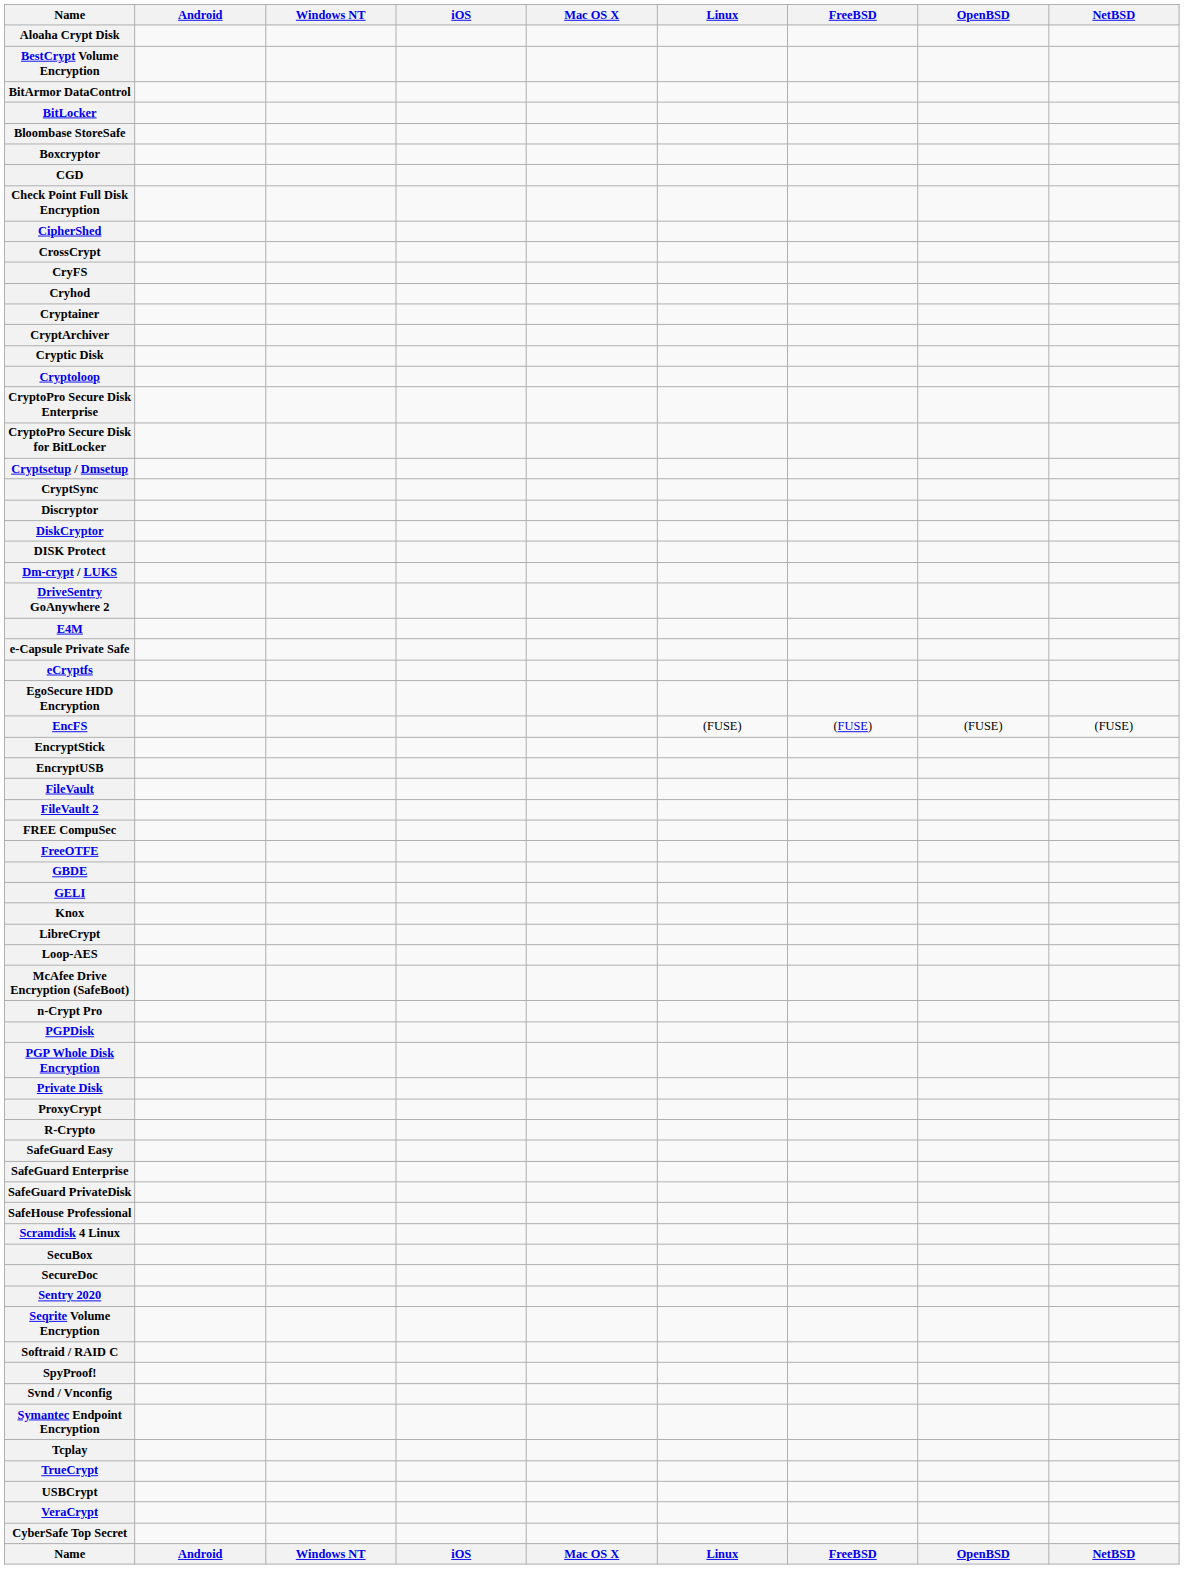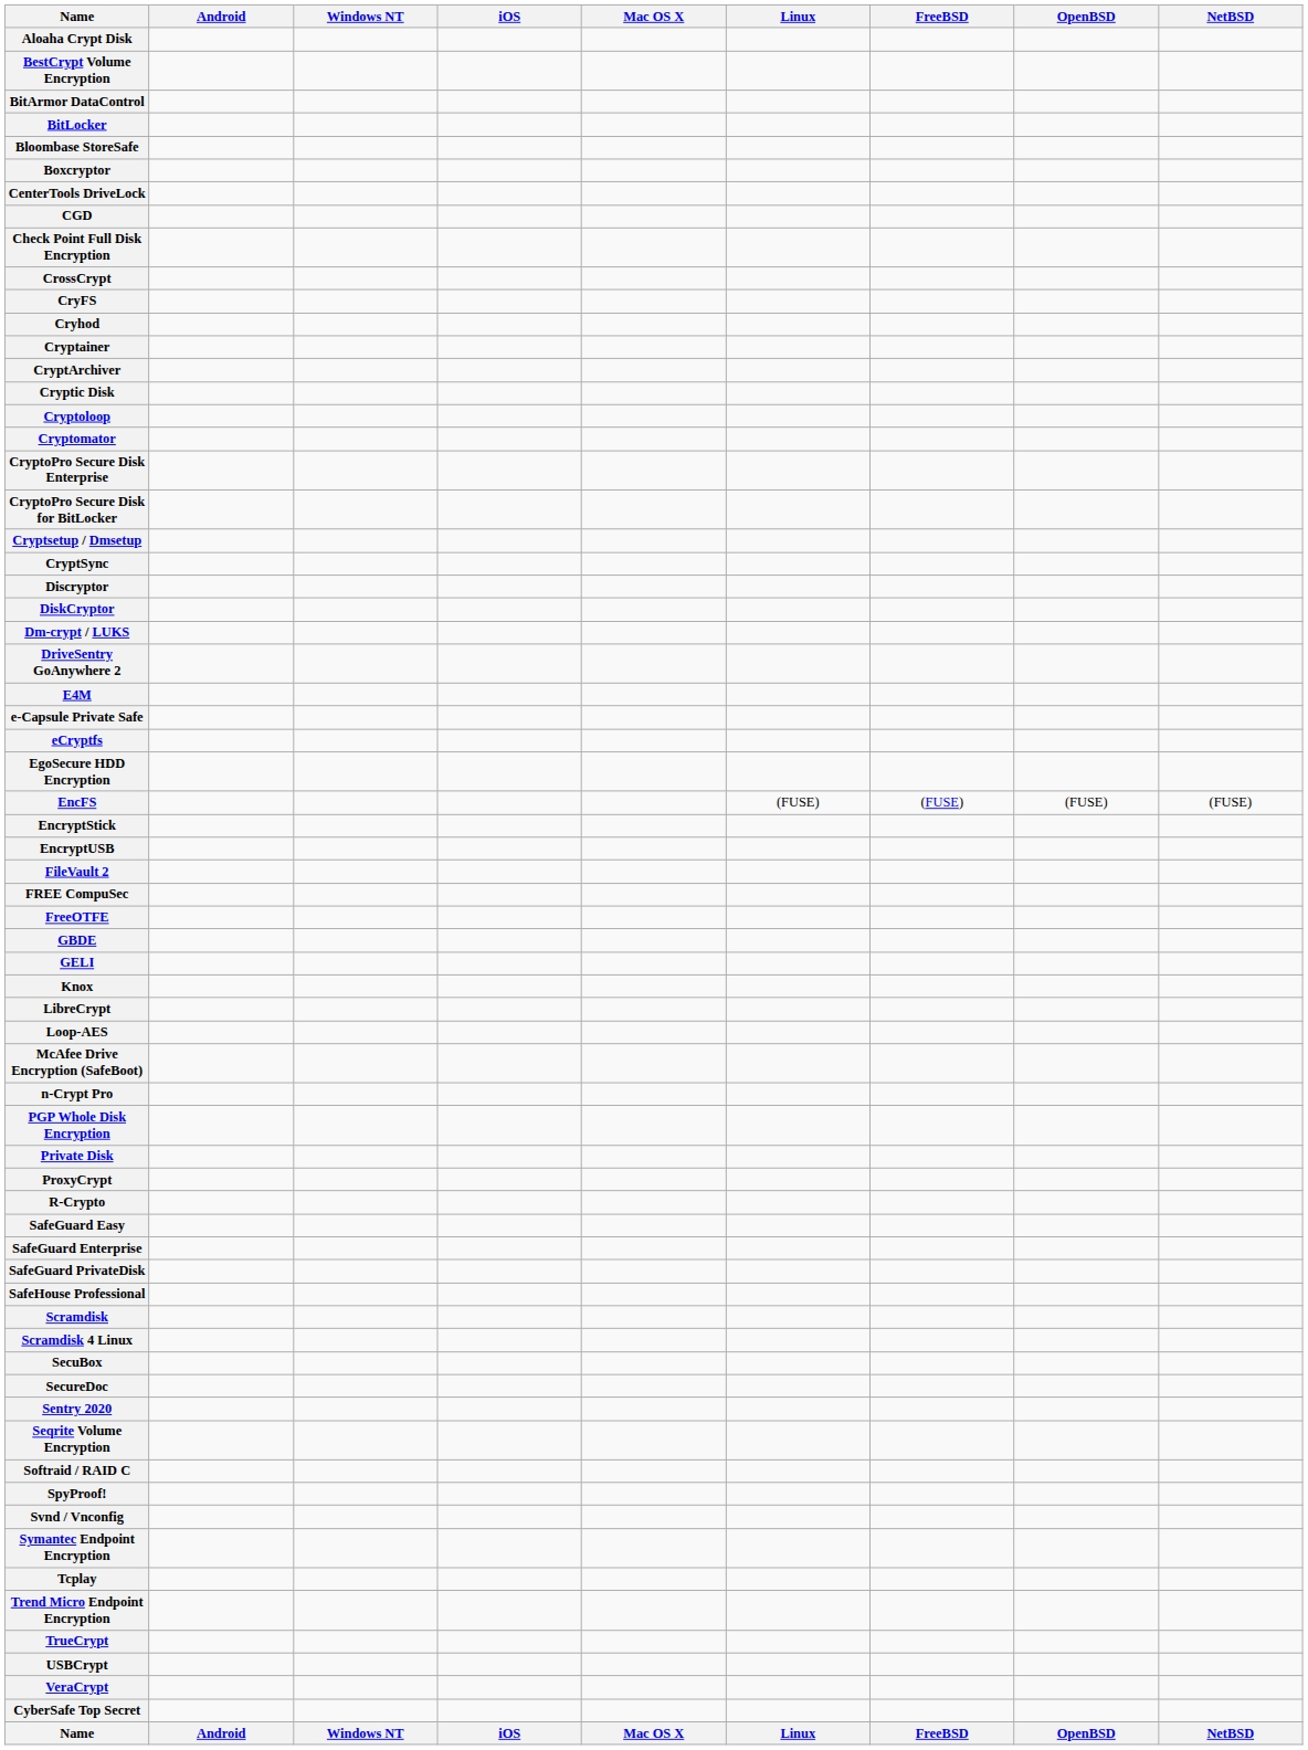 <table class="wikitable sortable" style="width: 100%; text-align: center; font-size: smaller; table-layout: fixed;">
 <tr>
 <th>Name</th>
 <th><a href='#'>Android</a></th>
 <th><a href='#'>Windows NT</a></th>
 <th><a href='#'>iOS</a></th>
 <th><a href='#'>Mac OS X</a></th>
 <th><a href='#'>Linux</a></th>
 <th><a href='#'>FreeBSD</a></th>
 <th><a href='#'>OpenBSD</a></th>
 <th><a href='#'>NetBSD</a></th>
 </tr>
 <tr>
 <th>Aloaha Crypt Disk</th>
 <td></td>
 <td></td>
 <td></td>
 <td></td>
 <td></td>
 <td></td>
 <td></td>
 <td></td>
 </tr>
 <tr>
 <th><a href='#'>BestCrypt</a> Volume Encryption</th>
 <td></td>
 <td></td>
 <td></td>
 <td></td>
 <td></td>
 <td></td>
 <td></td>
 <td></td>
 </tr>
 <tr>
 <th>BitArmor DataControl</th>
 <td></td>
 <td></td>
 <td></td>
 <td></td>
 <td></td>
 <td></td>
 <td></td>
 <td></td>
 </tr>
 <tr>
 <th><a href='#'>BitLocker</a></th>
 <td></td>
 <td></td>
 <td></td>
 <td></td>
 <td></td>
 <td></td>
 <td></td>
 <td></td>
 </tr>
 <tr>
 <th>Bloombase StoreSafe</th>
 <td></td>
 <td></td>
 <td></td>
 <td></td>
 <td></td>
 <td></td>
 <td></td>
 <td></td>
 </tr>
 <tr>
 <th>Boxcryptor</th>
 <td></td>
 <td></td>
 <td></td>
 <td></td>
 <td></td>
 <td></td>
 <td></td>
 <td></td>
 </tr>
 <tr>
+<th>CenterTools DriveLock</th>
+<td></td>
+<td></td>
+<td></td>
+<td></td>
+<td></td>
+<td></td>
+<td></td>
+<td></td>
+</tr>
+<tr>
 <th>CGD</th>
 <td></td>
 <td></td>
 <td></td>
 <td></td>
 <td></td>
 <td></td>
 <td></td>
 <td></td>
 </tr>
 <tr>
 <th>Check Point Full Disk Encryption</th>
-<td></td>
-<td></td>
-<td></td>
-<td></td>
-<td></td>
-<td></td>
-<td></td>
-<td></td>
-</tr>
-<tr>
-<th><a href='#'>CipherShed</a></th>
 <td></td>
 <td></td>
 <td></td>
 <td></td>
 <td></td>
 <td></td>
 <td></td>
 <td></td>
 </tr>
 <tr>
 <th>CrossCrypt</th>
 <td></td>
 <td></td>
 <td></td>
 <td></td>
 <td></td>
 <td></td>
 <td></td>
 <td></td>
 </tr>
 <tr>
 <th>CryFS</th>
 <td></td>
 <td></td>
 <td></td>
 <td></td>
 <td></td>
 <td></td>
 <td></td>
 <td></td>
 </tr>
 <tr>
 <th>Cryhod</th>
 <td></td>
 <td></td>
 <td></td>
 <td></td>
 <td></td>
 <td></td>
 <td></td>
 <td></td>
 </tr>
 <tr>
 <th>Cryptainer</th>
 <td></td>
 <td></td>
 <td></td>
 <td></td>
 <td></td>
 <td></td>
 <td></td>
 <td></td>
 </tr>
 <tr>
 <th>CryptArchiver</th>
 <td></td>
 <td></td>
 <td></td>
 <td></td>
 <td></td>
 <td></td>
 <td></td>
 <td></td>
 </tr>
 <tr>
 <th>Cryptic Disk</th>
 <td></td>
 <td></td>
 <td></td>
 <td></td>
 <td></td>
 <td></td>
 <td></td>
 <td></td>
 </tr>
 <tr>
 <th><a href='#'>Cryptoloop</a></th>
 <td></td>
 <td></td>
 <td></td>
 <td></td>
 <td></td>
 <td></td>
 <td></td>
 <td></td>
 </tr>
 <tr>
+<th><a href='#'>Cryptomator</a></th>
+<td></td>
+<td></td>
+<td></td>
+<td></td>
+<td></td>
+<td></td>
+<td></td>
+<td></td>
+</tr>
+<tr>
 <th>CryptoPro Secure Disk Enterprise</th>
 <td></td>
 <td></td>
 <td></td>
 <td></td>
 <td></td>
 <td></td>
 <td></td>
 <td></td>
 </tr>
 <tr>
 <th>CryptoPro Secure Disk for BitLocker</th>
 <td></td>
 <td></td>
 <td></td>
 <td></td>
 <td></td>
 <td></td>
 <td></td>
 <td></td>
 </tr>
 <tr>
 <th><a href='#'>Cryptsetup</a> / <a href='#'>Dmsetup</a></th>
 <td></td>
 <td></td>
 <td></td>
 <td></td>
 <td></td>
 <td></td>
 <td></td>
 <td></td>
 </tr>
 <tr>
 <th>CryptSync</th>
 <td></td>
 <td></td>
 <td></td>
 <td></td>
 <td></td>
 <td></td>
 <td></td>
 <td></td>
 </tr>
 <tr>
 <th>Discryptor</th>
 <td></td>
 <td></td>
 <td></td>
 <td></td>
 <td></td>
 <td></td>
 <td></td>
 <td></td>
 </tr>
 <tr>
 <th><a href='#'>DiskCryptor</a></th>
-<td></td>
-<td></td>
-<td></td>
-<td></td>
-<td></td>
-<td></td>
-<td></td>
-<td></td>
-</tr>
-<tr>
-<th>DISK Protect</th>
 <td></td>
 <td></td>
 <td></td>
 <td></td>
 <td></td>
 <td></td>
 <td></td>
 <td></td>
 </tr>
 <tr>
 <th><a href='#'>Dm-crypt</a> / <a href='#'>LUKS</a></th>
 <td></td>
 <td></td>
 <td></td>
 <td></td>
 <td></td>
 <td></td>
 <td></td>
 <td></td>
 </tr>
 <tr>
 <th><a href='#'>DriveSentry</a> GoAnywhere 2</th>
 <td></td>
 <td></td>
 <td></td>
 <td></td>
 <td></td>
 <td></td>
 <td></td>
 <td></td>
 </tr>
 <tr>
 <th><a href='#'>E4M</a></th>
 <td></td>
 <td></td>
 <td></td>
 <td></td>
 <td></td>
 <td></td>
 <td></td>
 <td></td>
 </tr>
 <tr>
 <th>e-Capsule Private Safe</th>
 <td></td>
 <td></td>
 <td></td>
 <td></td>
 <td></td>
 <td></td>
 <td></td>
 <td></td>
 </tr>
 <tr>
 <th><a href='#'>eCryptfs</a></th>
 <td></td>
 <td></td>
 <td></td>
 <td></td>
 <td></td>
 <td></td>
 <td></td>
 <td></td>
 </tr>
 <tr>
 <th>EgoSecure HDD Encryption</th>
 <td></td>
 <td></td>
 <td></td>
 <td></td>
 <td></td>
 <td></td>
 <td></td>
 <td></td>
 </tr>
 <tr>
 <th><a href='#'>EncFS</a></th>
 <td></td>
 <td></td>
 <td></td>
 <td></td>
 <td> (FUSE)</td>
 <td> (<a href='#'>FUSE</a>)</td>
 <td> (FUSE)</td>
 <td> (FUSE)</td>
 </tr>
 <tr>
 <th>EncryptStick</th>
 <td></td>
 <td></td>
 <td></td>
 <td></td>
 <td></td>
 <td></td>
 <td></td>
 <td></td>
 </tr>
 <tr>
 <th>EncryptUSB</th>
-<td></td>
-<td></td>
-<td></td>
-<td></td>
-<td></td>
-<td></td>
-<td></td>
-<td></td>
-</tr>
-<tr>
-<th><a href='#'>FileVault</a></th>
 <td></td>
 <td></td>
 <td></td>
 <td></td>
 <td></td>
 <td></td>
 <td></td>
 <td></td>
 </tr>
 <tr>
 <th><a href='#'>FileVault 2</a></th>
 <td></td>
 <td></td>
 <td></td>
 <td></td>
 <td></td>
 <td></td>
 <td></td>
 <td></td>
 </tr>
 <tr>
 <th>FREE CompuSec</th>
 <td></td>
 <td></td>
 <td></td>
 <td></td>
 <td></td>
 <td></td>
 <td></td>
 <td></td>
 </tr>
 <tr>
 <th><a href='#'>FreeOTFE</a></th>
 <td></td>
 <td></td>
 <td></td>
 <td></td>
 <td></td>
 <td></td>
 <td></td>
 <td></td>
 </tr>
 <tr>
 <th><a href='#'>GBDE</a></th>
 <td></td>
 <td></td>
 <td></td>
 <td></td>
 <td></td>
 <td></td>
 <td></td>
 <td></td>
 </tr>
 <tr>
 <th><a href='#'>GELI</a></th>
 <td></td>
 <td></td>
 <td></td>
 <td></td>
 <td></td>
 <td></td>
 <td></td>
 <td></td>
 </tr>
 <tr>
 <th>Knox</th>
 <td></td>
 <td></td>
 <td></td>
 <td></td>
 <td></td>
 <td></td>
 <td></td>
 <td></td>
 </tr>
 <tr>
 <th>LibreCrypt</th>
 <td></td>
 <td></td>
 <td></td>
 <td></td>
 <td></td>
 <td></td>
 <td></td>
 <td></td>
 </tr>
 <tr>
 <th>Loop-AES</th>
 <td></td>
 <td></td>
 <td></td>
 <td></td>
 <td></td>
 <td></td>
 <td></td>
 <td></td>
 </tr>
 <tr>
 <th>McAfee Drive Encryption (SafeBoot)</th>
 <td></td>
 <td></td>
 <td></td>
 <td></td>
 <td></td>
 <td></td>
 <td></td>
 <td></td>
 </tr>
 <tr>
 <th>n-Crypt Pro</th>
 <td></td>
 <td></td>
 <td></td>
 <td></td>
 <td></td>
 <td></td>
 <td></td>
 <td></td>
 </tr>
 <tr>
-<th><a href='#'>PGPDisk</a></th>
-<td></td>
-<td></td>
-<td></td>
-<td></td>
-<td></td>
-<td></td>
-<td></td>
-<td></td>
-</tr>
-<tr>
 <th><a href='#'>PGP Whole Disk Encryption</a></th>
 <td></td>
 <td></td>
 <td></td>
 <td></td>
 <td></td>
 <td></td>
 <td></td>
 <td></td>
 </tr>
 <tr>
 <th><a href='#'>Private Disk</a></th>
 <td></td>
 <td></td>
 <td></td>
 <td></td>
 <td></td>
 <td></td>
 <td></td>
 <td></td>
 </tr>
 <tr>
 <th>ProxyCrypt</th>
 <td></td>
 <td></td>
 <td></td>
 <td></td>
 <td></td>
 <td></td>
 <td></td>
 <td></td>
 </tr>
 <tr>
 <th>R-Crypto</th>
 <td></td>
 <td></td>
 <td></td>
 <td></td>
 <td></td>
 <td></td>
 <td></td>
 <td></td>
 </tr>
 <tr>
 <th>SafeGuard Easy</th>
 <td></td>
 <td></td>
 <td></td>
 <td></td>
 <td></td>
 <td></td>
 <td></td>
 <td></td>
 </tr>
 <tr>
 <th>SafeGuard Enterprise</th>
 <td></td>
 <td></td>
 <td></td>
 <td></td>
 <td></td>
 <td></td>
 <td></td>
 <td></td>
 </tr>
 <tr>
 <th>SafeGuard PrivateDisk</th>
 <td></td>
 <td></td>
 <td></td>
 <td></td>
 <td></td>
 <td></td>
 <td></td>
 <td></td>
 </tr>
 <tr>
 <th>SafeHouse Professional</th>
+<td></td>
+<td></td>
+<td></td>
+<td></td>
+<td></td>
+<td></td>
+<td></td>
+<td></td>
+</tr>
+<tr>
+<th><a href='#'>Scramdisk</a></th>
 <td></td>
 <td></td>
 <td></td>
 <td></td>
 <td></td>
 <td></td>
 <td></td>
 <td></td>
 </tr>
 <tr>
 <th><a href='#'>Scramdisk</a> 4 Linux</th>
 <td></td>
 <td></td>
 <td></td>
 <td></td>
 <td></td>
 <td></td>
 <td></td>
 <td></td>
 </tr>
 <tr>
 <th>SecuBox</th>
 <td></td>
 <td></td>
 <td></td>
 <td></td>
 <td></td>
 <td></td>
 <td></td>
 <td></td>
 </tr>
 <tr>
 <th>SecureDoc</th>
 <td></td>
 <td></td>
 <td></td>
 <td></td>
 <td></td>
 <td></td>
 <td></td>
 <td></td>
 </tr>
 <tr>
 <th><a href='#'>Sentry 2020</a></th>
 <td></td>
 <td></td>
 <td></td>
 <td></td>
 <td></td>
 <td></td>
 <td></td>
 <td></td>
 </tr>
 <tr>
 <th><a href='#'>Seqrite</a> Volume Encryption</th>
 <td></td>
 <td></td>
 <td></td>
 <td></td>
 <td></td>
 <td></td>
 <td></td>
 <td></td>
 </tr>
 <tr>
 <th>Softraid / RAID C</th>
 <td></td>
 <td></td>
 <td></td>
 <td></td>
 <td></td>
 <td></td>
 <td></td>
 <td></td>
 </tr>
 <tr>
 <th>SpyProof!</th>
 <td></td>
 <td></td>
 <td></td>
 <td></td>
 <td></td>
 <td></td>
 <td></td>
 <td></td>
 </tr>
 <tr>
 <th>Svnd / Vnconfig</th>
 <td></td>
 <td></td>
 <td></td>
 <td></td>
 <td></td>
 <td></td>
 <td></td>
 <td></td>
 </tr>
 <tr>
 <th><a href='#'>Symantec</a> Endpoint Encryption</th>
 <td></td>
 <td></td>
 <td></td>
 <td></td>
 <td></td>
 <td></td>
 <td></td>
 <td></td>
 </tr>
 <tr>
 <th>Tcplay</th>
 <td></td>
 <td></td>
 <td></td>
 <td></td>
 <td></td>
 <td></td>
 <td></td>
 <td></td>
 </tr>
 <tr>
+<th><a href='#'>Trend Micro</a> Endpoint Encryption</th>
+<td></td>
+<td></td>
+<td></td>
+<td></td>
+<td></td>
+<td></td>
+<td></td>
+<td></td>
+</tr>
+<tr>
 <th><a href='#'>TrueCrypt</a></th>
 <td></td>
 <td></td>
 <td></td>
 <td></td>
 <td></td>
 <td></td>
 <td></td>
 <td></td>
 </tr>
 <tr>
 <th>USBCrypt</th>
 <td></td>
 <td></td>
 <td></td>
 <td></td>
 <td></td>
 <td></td>
 <td></td>
 <td></td>
 </tr>
 <tr>
 <th><a href='#'>VeraCrypt</a></th>
 <td></td>
 <td></td>
 <td></td>
 <td></td>
 <td></td>
 <td></td>
 <td></td>
 <td></td>
 </tr>
 <tr>
 <th>CyberSafe Top Secret</th>
 <td></td>
 <td></td>
 <td></td>
 <td></td>
 <td></td>
 <td></td>
 <td></td>
 <td></td>
 </tr>
 <tr class="sortbottom">
 <th>Name</th>
 <th><a href='#'>Android</a></th>
 <th><a href='#'>Windows NT</a></th>
 <th><a href='#'>iOS</a></th>
 <th><a href='#'>Mac OS X</a></th>
 <th><a href='#'>Linux</a></th>
 <th><a href='#'>FreeBSD</a></th>
 <th><a href='#'>OpenBSD</a></th>
 <th><a href='#'>NetBSD</a></th>
 </tr>
 </table>
